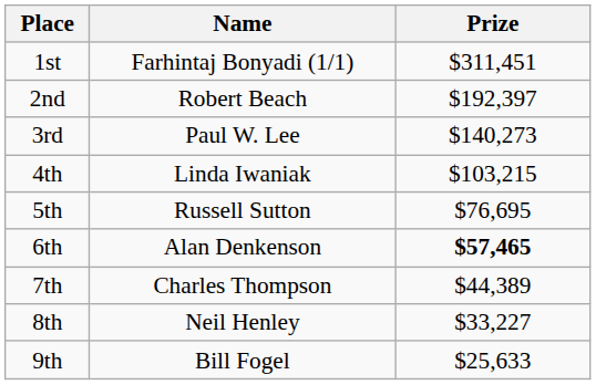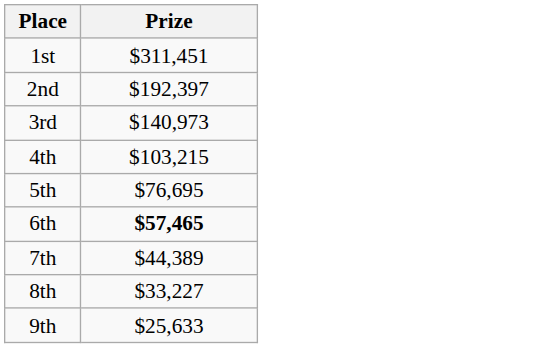 <table class="wikitable">
 <tr>
 <th width="50">Place</th>
-<th width="200">Name</th>
 <th width="125">Prize</th>
 </tr>
 <tr>
 <td align = "center">1st</td>
-<td align = "center">Farhintaj Bonyadi (1/1)</td>
 <td align = "center">$311,451</td>
 </tr>
 <tr>
 <td align = "center">2nd</td>
-<td align = "center">Robert Beach</td>
 <td align = "center">$192,397</td>
 </tr>
 <tr>
 <td align = "center">3rd</td>
-<td align = "center">Paul W. Lee</td>
-<td align = "center">$140,273</td>
+<td align = "center">$140,973</td>
 </tr>
 <tr>
 <td align = "center">4th</td>
-<td align = "center">Linda Iwaniak</td>
 <td align = "center">$103,215</td>
 </tr>
 <tr>
 <td align = "center">5th</td>
-<td align = "center">Russell Sutton</td>
 <td align = "center">$76,695</td>
 </tr>
 <tr>
 <td align = "center">6th</td>
-<td align = "center">Alan Denkenson</td>
 <td align = "center"><strong>$57,465</strong></td>
 </tr>
 <tr>
 <td align = "center">7th</td>
-<td align = "center">Charles Thompson</td>
 <td align = "center">$44,389</td>
 </tr>
 <tr>
 <td align = "center">8th</td>
-<td align = "center">Neil Henley</td>
 <td align = "center">$33,227</td>
 </tr>
 <tr>
 <td align = "center">9th</td>
-<td align = "center">Bill Fogel</td>
 <td align = "center">$25,633</td>
 </tr>
 </table>
